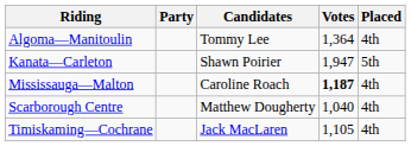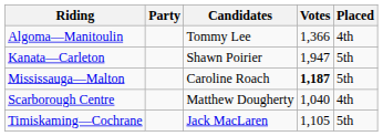 <table class="wikitable">
 <tr>
 <th>Riding</th>
 <th>Party</th>
 <th>Candidates</th>
 <th>Votes</th>
 <th>Placed</th>
 </tr>
 <tr>
 <td><a href='#'>Algoma—Manitoulin</a></td>
 <td></td>
 <td>Tommy Lee</td>
-<td>1,364</td>
+<td>1,366</td>
 <td>4th</td>
 </tr>
 <tr>
 <td><a href='#'>Kanata—Carleton</a></td>
 <td></td>
 <td>Shawn Poirier</td>
 <td>1,947</td>
 <td>5th</td>
 </tr>
 <tr>
 <td><a href='#'>Mississauga—Malton</a></td>
 <td></td>
 <td>Caroline Roach</td>
 <td><strong>1,187</strong></td>
-<td>4th</td>
+<td>5th</td>
 </tr>
 <tr>
 <td><a href='#'>Scarborough Centre</a></td>
 <td></td>
 <td>Matthew Dougherty</td>
 <td>1,040</td>
 <td>4th</td>
 </tr>
 <tr>
 <td><a href='#'>Timiskaming—Cochrane</a></td>
 <td></td>
 <td><a href='#'>Jack MacLaren</a></td>
 <td>1,105</td>
-<td>4th</td>
+<td>5th</td>
 </tr>
 </table>
